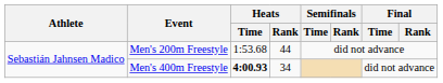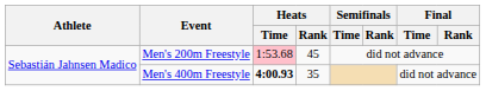 <table class=wikitable style="font-size:90%">
 <tr>
 <th rowspan="2">Athlete</th>
 <th rowspan="2">Event</th>
 <th colspan="2">Heats</th>
 <th colspan="2">Semifinals</th>
 <th colspan="2">Final</th>
 </tr>
 <tr>
 <th>Time</th>
 <th>Rank</th>
 <th>Time</th>
 <th>Rank</th>
 <th>Time</th>
 <th>Rank</th>
 </tr>
 <tr>
 <td rowspan="2"><a href='#'>Sebastián Jahnsen Madico</a></td>
 <td><a href='#'>Men's 200m Freestyle</a></td>
-<td align=center>1:53.68</td>
-<td align=center>44</td>
+<td align=center style="background: pink;">1:53.68</td>
+<td align=center>45</td>
 <td align=center colspan=4>did not advance</td>
 </tr>
 <tr>
 <td><a href='#'>Men's 400m Freestyle</a></td>
 <td align=center><strong>4:00.93</strong></td>
-<td align=center>34</td>
+<td align=center>35</td>
 <td colspan= 2 bgcolor="wheat"></td>
 <td align=center colspan=2>did not advance</td>
 </tr>
 </table>
